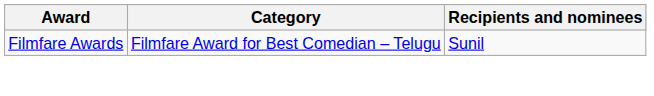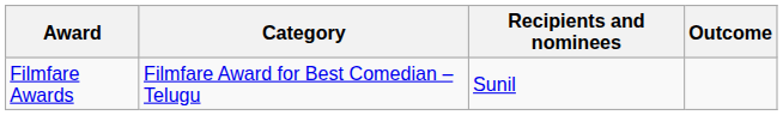 <table class="wikitable" style="font-size: 95%;">
 <tr style="background:#ccc; text-align:center;">
 <th>Award</th>
 <th>Category</th>
 <th>Recipients and nominees</th>
+<th>Outcome</th>
 </tr>
 <tr>
 <td rowspan=1><a href='#'>Filmfare Awards</a></td>
 <td><a href='#'>Filmfare Award for Best Comedian&nbsp;– Telugu</a></td>
 <td><a href='#'>Sunil</a></td>
+<td></td>
 </tr>
 </table>
